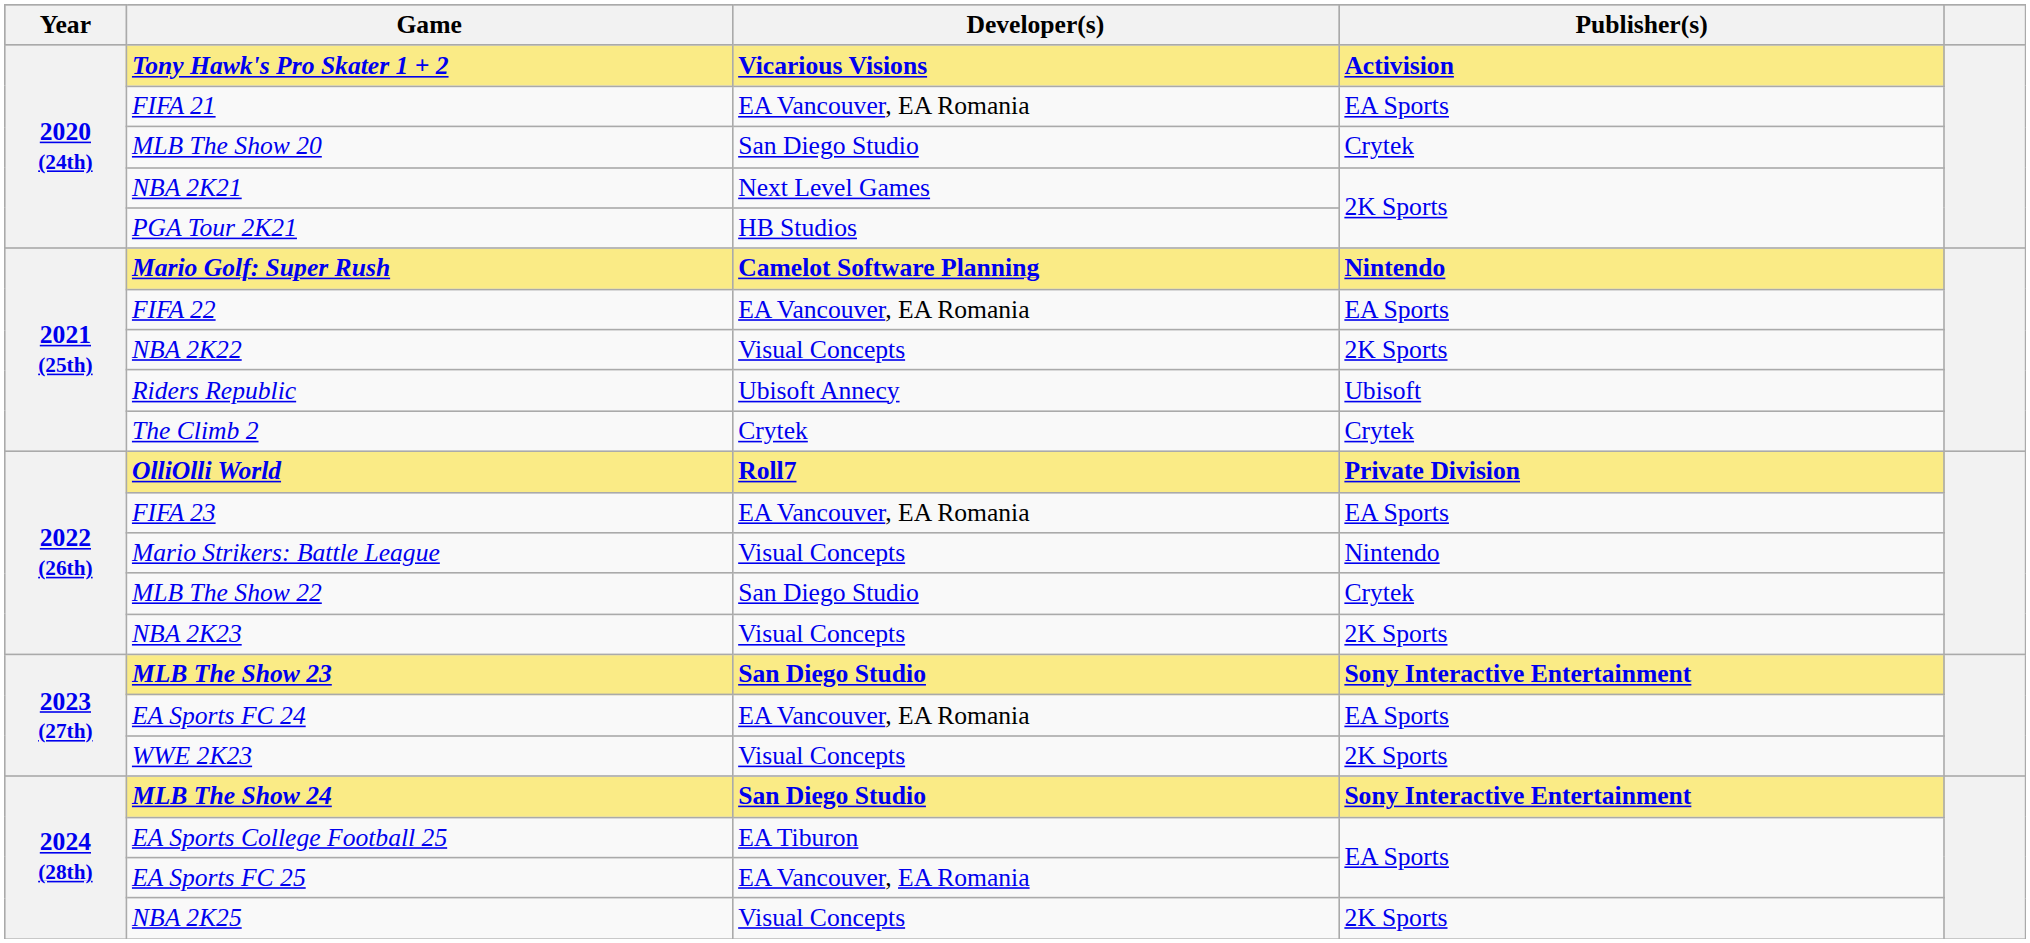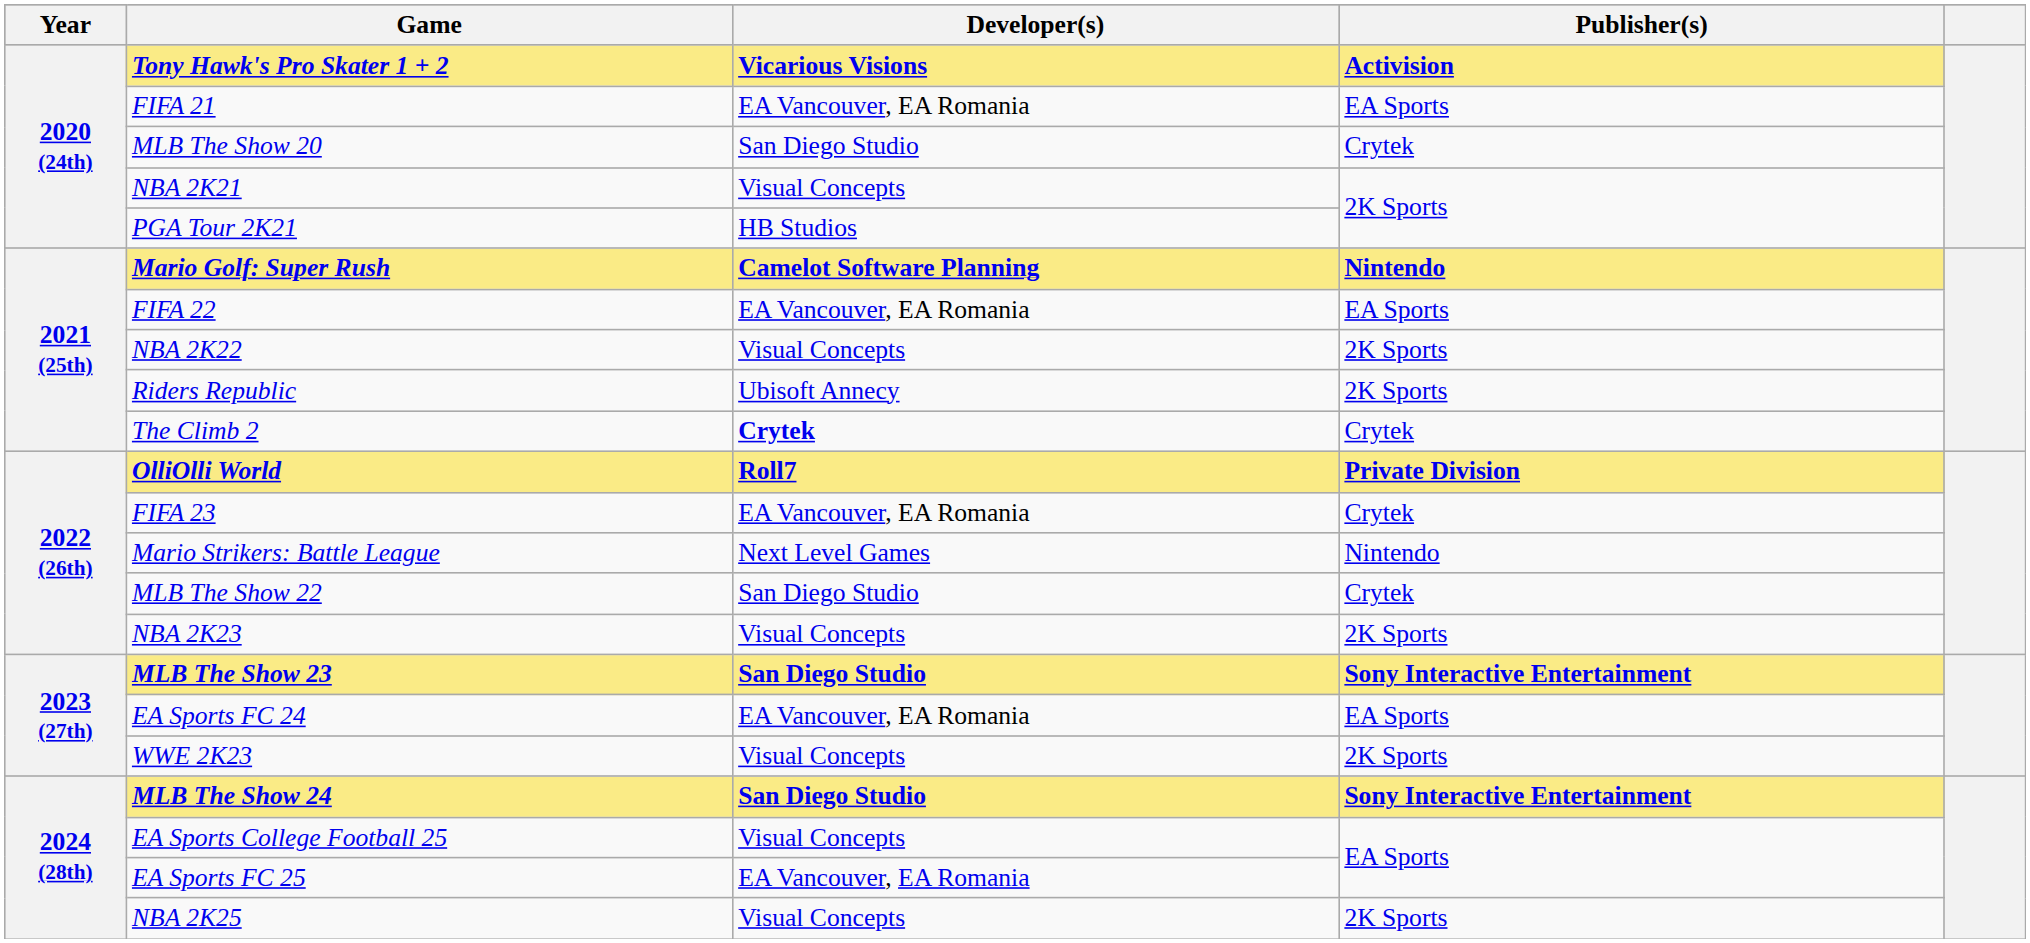 <table class="wikitable sortable" style="width:100%">
 <tr style="background:#bebebe">
 <th scope="col" style="width:6%;">Year</th>
 <th scope="col" style="width:30%;">Game</th>
 <th scope="col" style="width:30%;">Developer(s)</th>
 <th scope="col" style="width:30%;">Publisher(s)</th>
 <th scope="col" style="width:4%;" class="unsortable"></th>
 </tr>
 <tr>
 <th scope="row" rowspan="5" style="text-align:center"><a href='#'>2020</a> <br><small><a href='#'>(24th)</a> </small></th>
 <td style="background:#FAEB86"><strong><em><a href='#'>Tony Hawk's Pro Skater 1 + 2</a></em></strong></td>
 <td style="background:#FAEB86"><strong><a href='#'>Vicarious Visions</a></strong></td>
 <td style="background:#FAEB86"><strong><a href='#'>Activision</a></strong></td>
 <th scope="row" rowspan="5" style="text-align;center;"></th>
 </tr>
 <tr>
 <td><em><a href='#'>FIFA 21</a></em></td>
 <td><a href='#'>EA Vancouver</a>, EA Romania</td>
 <td><a href='#'>EA Sports</a></td>
 </tr>
 <tr>
 <td><em><a href='#'>MLB The Show 20</a></em></td>
 <td><a href='#'>San Diego Studio</a></td>
 <td><a href='#'>Crytek</a></td>
 </tr>
 <tr>
 <td><em><a href='#'>NBA 2K21</a></em></td>
-<td><a href='#'>Next Level Games</a></td>
+<td><a href='#'>Visual Concepts</a></td>
 <td rowspan=2><a href='#'>2K Sports</a></td>
 </tr>
 <tr>
 <td><em><a href='#'>PGA Tour 2K21</a></em></td>
 <td><a href='#'>HB Studios</a></td>
 </tr>
 <tr>
 <th scope="row" rowspan="5" style="text-align:center"><a href='#'>2021</a> <br><small><a href='#'>(25th)</a> </small></th>
 <td style="background:#FAEB86"><strong><em><a href='#'>Mario Golf: Super Rush</a></em></strong></td>
 <td style="background:#FAEB86"><strong><a href='#'>Camelot Software Planning</a></strong></td>
 <td style="background:#FAEB86"><strong><a href='#'>Nintendo</a></strong></td>
 <th scope="row" rowspan="5" style="text-align;center;"></th>
 </tr>
 <tr>
 <td><em><a href='#'>FIFA 22</a></em></td>
 <td><a href='#'>EA Vancouver</a>, EA Romania</td>
 <td><a href='#'>EA Sports</a></td>
 </tr>
 <tr>
 <td><em><a href='#'>NBA 2K22</a></em></td>
 <td><a href='#'>Visual Concepts</a></td>
 <td><a href='#'>2K Sports</a></td>
 </tr>
 <tr>
 <td><em><a href='#'>Riders Republic</a></em></td>
 <td><a href='#'>Ubisoft Annecy</a></td>
-<td><a href='#'>Ubisoft</a></td>
+<td><a href='#'>2K Sports</a></td>
 </tr>
 <tr>
 <td><em><a href='#'>The Climb 2</a></em></td>
-<td><a href='#'>Crytek</a></td>
+<td><strong><a href='#'>Crytek</a></strong></td>
 <td><a href='#'>Crytek</a></td>
 </tr>
 <tr>
 <th scope="row" rowspan="5" style="text-align:center"><a href='#'>2022</a> <br><small><a href='#'>(26th)</a> </small></th>
 <td style="background:#FAEB86"><strong><em><a href='#'>OlliOlli World</a></em></strong></td>
 <td style="background:#FAEB86"><strong><a href='#'>Roll7</a></strong></td>
 <td style="background:#FAEB86"><strong><a href='#'>Private Division</a></strong></td>
 <th scope="row" rowspan="5" style="text-align;center;"></th>
 </tr>
 <tr>
 <td><em><a href='#'>FIFA 23</a></em></td>
 <td><a href='#'>EA Vancouver</a>, EA Romania</td>
-<td><a href='#'>EA Sports</a></td>
+<td><a href='#'>Crytek</a></td>
 </tr>
 <tr>
 <td><em><a href='#'>Mario Strikers: Battle League</a></em></td>
-<td><a href='#'>Visual Concepts</a></td>
+<td><a href='#'>Next Level Games</a></td>
 <td><a href='#'>Nintendo</a></td>
 </tr>
 <tr>
 <td><em><a href='#'>MLB The Show 22</a></em></td>
 <td><a href='#'>San Diego Studio</a></td>
 <td><a href='#'>Crytek</a></td>
 </tr>
 <tr>
 <td><em><a href='#'>NBA 2K23</a></em></td>
 <td><a href='#'>Visual Concepts</a></td>
 <td><a href='#'>2K Sports</a></td>
 </tr>
 <tr>
 <th scope="row" rowspan="3" style="text-align:center"><a href='#'>2023</a> <br><small><a href='#'>(27th)</a> </small></th>
 <td style="background:#FAEB86"><strong><em><a href='#'>MLB The Show 23</a></em></strong></td>
 <td style="background:#FAEB86"><strong><a href='#'>San Diego Studio</a></strong></td>
 <td style="background:#FAEB86"><strong><a href='#'>Sony Interactive Entertainment</a></strong></td>
 <th scope="row" rowspan="3" style="text-align;center;"></th>
 </tr>
 <tr>
 <td><em><a href='#'>EA Sports FC 24</a></em></td>
 <td><a href='#'>EA Vancouver</a>, EA Romania</td>
 <td><a href='#'>EA Sports</a></td>
 </tr>
 <tr>
 <td><em><a href='#'>WWE 2K23</a></em></td>
 <td><a href='#'>Visual Concepts</a></td>
 <td><a href='#'>2K Sports</a></td>
 </tr>
 <tr>
 <th scope="row" rowspan="4" style="text-align:center"><a href='#'>2024</a> <br><small><a href='#'>(28th)</a> </small></th>
 <td style="background:#FAEB86"><strong><em><a href='#'>MLB The Show 24</a></em></strong></td>
 <td style="background:#FAEB86"><strong><a href='#'>San Diego Studio</a></strong></td>
 <td style="background:#FAEB86"><strong><a href='#'>Sony Interactive Entertainment</a></strong></td>
 <th scope="row" rowspan="5" style="text-align;center;"></th>
 </tr>
 <tr>
 <td><em><a href='#'>EA Sports College Football 25</a></em></td>
-<td><a href='#'>EA Tiburon</a></td>
+<td><a href='#'>Visual Concepts</a></td>
 <td rowspan="2"><a href='#'>EA Sports</a></td>
 </tr>
 <tr>
 <td><em><a href='#'>EA Sports FC 25</a></em></td>
 <td><a href='#'>EA Vancouver</a>, <a href='#'>EA Romania</a></td>
 </tr>
 <tr>
 <td><em><a href='#'>NBA 2K25</a></em></td>
 <td><a href='#'>Visual Concepts</a></td>
 <td><a href='#'>2K Sports</a></td>
 </tr>
 </table>
